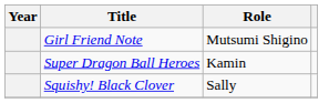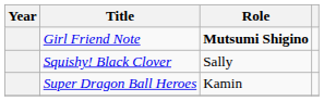 <table class="wikitable plainrowheaders sortable">
 <tr>
 <th scope="col">Year</th>
 <th scope="col">Title</th>
 <th scope="col">Role</th>
 <th scope="col" class="unsortable"></th>
 </tr>
 <tr>
 <th scope="row"></th>
 <td><em><a href='#'>Girl Friend Note</a></em></td>
-<td>Mutsumi Shigino</td>
+<td><strong>Mutsumi Shigino</strong></td>
+<td></td>
+</tr>
+<tr>
+<th scope="row"></th>
+<td><em><a href='#'>Squishy! Black Clover</a></em></td>
+<td>Sally</td>
 <td></td>
 </tr>
 <tr>
 <th scope="row"></th>
 <td><em><a href='#'>Super Dragon Ball Heroes</a></em></td>
 <td>Kamin</td>
 <td></td>
 </tr>
 <tr>
-<th scope="row"></th>
-<td><em><a href='#'>Squishy! Black Clover</a></em></td>
-<td>Sally</td>
-<td></td>
-</tr>
-<tr>
 </tr>
 </table>
